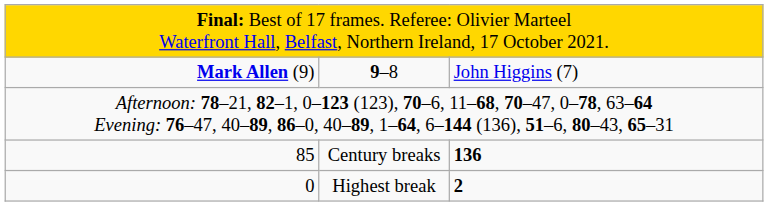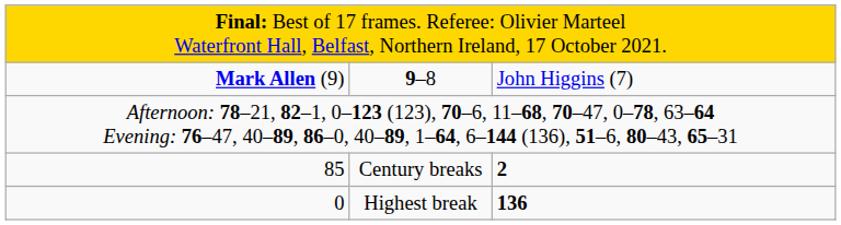 <table class="wikitable" style="font-size: 95%; margin: 1em auto 1em auto;">
 <tr>
 <td colspan="3" align="center" bgcolor="#ffd700"><strong>Final:</strong> Best of 17 frames. Referee: Olivier Marteel<br> <a href='#'>Waterfront Hall</a>, <a href='#'>Belfast</a>, Northern Ireland, 17 October 2021.</td>
 </tr>
 <tr>
 <td width="250" align="right"><strong><a href='#'>Mark Allen</a></strong> (9)<br></td>
 <td width="100" align="center"><strong>9</strong>–8</td>
 <td width="250"><a href='#'>John Higgins</a> (7)<br></td>
 </tr>
 <tr>
 <td colspan="3" align="center" style="font-size: 100%"><em>Afternoon:</em> <strong>78</strong>–21, <strong>82</strong>–1, 0–<strong>123</strong> (123), <strong>70</strong>–6, 11–<strong>68</strong>, <strong>70</strong>–47, 0–<strong>78</strong>, 63–<strong>64</strong><br><em>Evening:</em> <strong>76</strong>–47, 40–<strong>89</strong>, <strong>86</strong>–0, 40–<strong>89</strong>, 1–<strong>64</strong>, 6–<strong>144</strong> (136), <strong>51</strong>–6, <strong>80</strong>–43, <strong>65</strong>–31</td>
 </tr>
 <tr>
 <td align="right">85</td>
 <td align="center">Century breaks</td>
-<td><strong>136</strong></td>
+<td><strong>2</strong></td>
 </tr>
 <tr>
 <td align="right">0</td>
 <td align="center">Highest break</td>
-<td><strong>2</strong></td>
+<td><strong>136</strong></td>
 </tr>
 </table>
